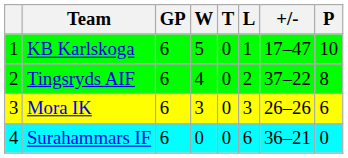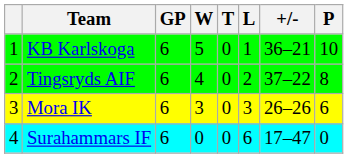 <table class="wikitable">
 <tr>
 <th></th>
 <th>Team</th>
 <th>GP</th>
 <th>W</th>
 <th>T</th>
 <th>L</th>
 <th>+/-</th>
 <th>P</th>
 </tr>
 <tr style="background:#00FF00">
 <td>1</td>
 <td><a href='#'>KB Karlskoga</a></td>
 <td>6</td>
 <td>5</td>
 <td>0</td>
 <td>1</td>
-<td>17–47</td>
+<td>36–21</td>
 <td>10</td>
 </tr>
 <tr style="background:#00FF00">
 <td>2</td>
 <td><a href='#'>Tingsryds AIF</a></td>
 <td>6</td>
 <td>4</td>
 <td>0</td>
 <td>2</td>
 <td>37–22</td>
 <td>8</td>
 </tr>
 <tr style="background:#FFFF00">
 <td>3</td>
 <td><a href='#'>Mora IK</a></td>
 <td>6</td>
 <td>3</td>
 <td>0</td>
 <td>3</td>
 <td>26–26</td>
 <td>6</td>
 </tr>
 <tr style="background:#00FFFF">
 <td>4</td>
 <td><a href='#'>Surahammars IF</a></td>
 <td>6</td>
 <td>0</td>
 <td>0</td>
 <td>6</td>
-<td>36–21</td>
+<td>17–47</td>
 <td>0</td>
 </tr>
 </table>
